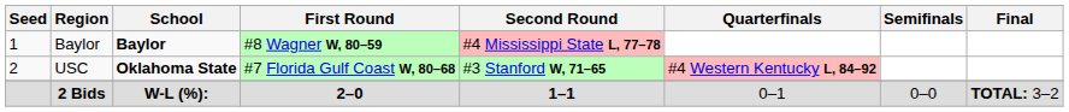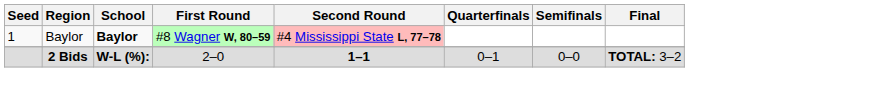 <table class="sortable wikitable" style="white-space:nowrap; font-size:90%;">
 <tr>
 <th>Seed</th>
 <th>Region</th>
 <th>School</th>
 <th>First Round</th>
 <th>Second Round</th>
 <th>Quarterfinals</th>
 <th>Semifinals</th>
 <th>Final</th>
 </tr>
 <tr>
 <td>1</td>
 <td>Baylor</td>
 <td><strong>Baylor</strong></td>
 <td style="background:#bfb;">#8 <a href='#'>Wagner</a> <strong><small>W, 80–59</small></strong></td>
 <td style="background:#fbb;">#4 <a href='#'>Mississippi State</a> <strong><small>L, 77–78</small></strong></td>
 <td style="background:#fff;"></td>
 <td style="background:#fff;"></td>
 <td style="background:#fff;"></td>
 </tr>
 <tr>
-<td>2</td>
-<td>USC</td>
-<td><strong>Oklahoma State</strong></td>
-<td style="background:#bfb;">#7 <a href='#'>Florida Gulf Coast</a> <strong><small>W, 80–68</small></strong></td>
-<td style="background:#bfb;">#3 <a href='#'>Stanford</a> <strong><small>W, 71–65</small></strong></td>
-<td style="background:#fbb;">#4 <a href='#'>Western Kentucky</a> <strong><small>L, 84–92</small></strong></td>
-<td style="background:#fff;"></td>
-<td style="background:#fff;"></td>
-</tr>
-<tr>
 </tr>
 <tr class="sortbottom"  style="text-align:center; background:#ddd;">
 <td></td>
 <td><strong>2 Bids</strong></td>
 <td><strong>W-L (%):</strong></td>
-<td><strong>2–0 </strong></td>
+<td>2–0 </td>
 <td><strong>1–1 </strong></td>
 <td>0–1 </td>
 <td>0–0 </td>
 <td><strong>TOTAL:</strong> 3–2 </td>
 </tr>
 </table>
